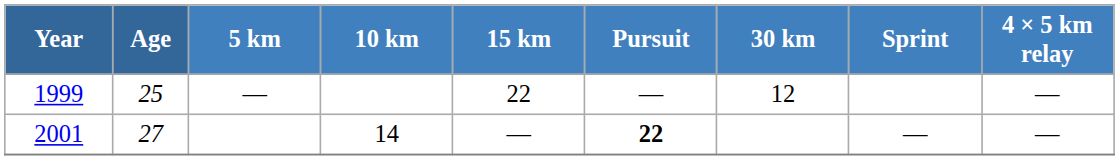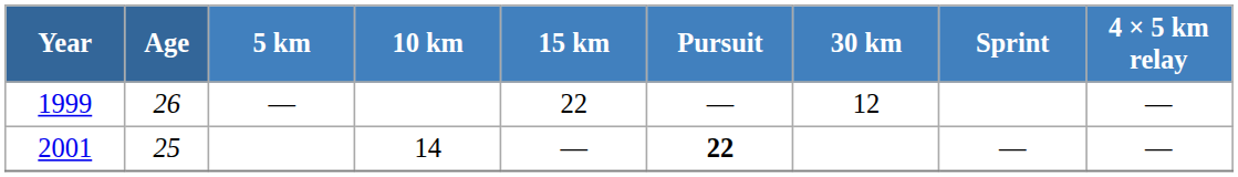 <table class="wikitable" style="font-size:95%; text-align:center; border:grey solid 1px; border-collapse:collapse; background:#ffffff;">
 <tr>
 <th style="background-color:#369; color:white; width:60px;"> Year </th>
 <th style="background-color:#369; color:white; width:40px;"> Age </th>
 <th style="background-color:#4180be; color:white; width:75px;"> 5 km </th>
 <th style="background-color:#4180be; color:white; width:75px;"> 10 km </th>
 <th style="background-color:#4180be; color:white; width:75px;"> 15 km </th>
 <th style="background-color:#4180be; color:white; width:75px;"> Pursuit </th>
 <th style="background-color:#4180be; color:white; width:75px;"> 30 km </th>
 <th style="background-color:#4180be; color:white; width:75px;"> Sprint </th>
 <th style="background-color:#4180be; color:white; width:75px;"> 4 × 5 km <br> relay </th>
 </tr>
 <tr>
 <td><a href='#'>1999</a></td>
-<td><em>25</em></td>
+<td><em>26</em></td>
 <td>—</td>
 <td></td>
 <td>22</td>
 <td>—</td>
 <td>12</td>
 <td></td>
 <td>—</td>
 </tr>
 <tr>
 <td><a href='#'>2001</a></td>
-<td><em>27</em></td>
+<td><em>25</em></td>
 <td></td>
 <td>14</td>
 <td>—</td>
 <td><strong>22</strong></td>
 <td></td>
 <td>—</td>
 <td>—</td>
 </tr>
 <tr>
 </tr>
 </table>
